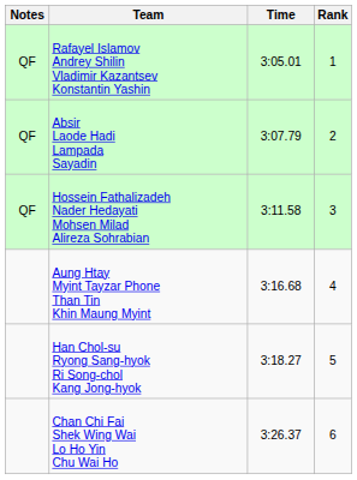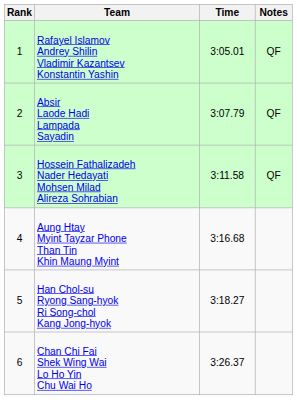 <table class=wikitable style="text-align:center">
 <tr>
-<th width=50>Notes</th>
+<th width=40>Rank</th>
 <th width=250>Team</th>
 <th width=80>Time</th>
-<th width=40>Rank</th>
+<th width=50>Notes</th>
 </tr>
 <tr bgcolor="ccffcc">
-<td>QF</td>
+<td>1</td>
 <td align=left><br><a href='#'>Rafayel Islamov</a><br><a href='#'>Andrey Shilin</a><br><a href='#'>Vladimir Kazantsev</a><br><a href='#'>Konstantin Yashin</a></td>
 <td>3:05.01</td>
-<td>1</td>
+<td>QF</td>
 </tr>
 <tr bgcolor="ccffcc">
-<td>QF</td>
+<td>2</td>
 <td align=left><br><a href='#'>Absir</a><br><a href='#'>Laode Hadi</a><br><a href='#'>Lampada</a><br><a href='#'>Sayadin</a></td>
 <td>3:07.79</td>
-<td>2</td>
+<td>QF</td>
 </tr>
 <tr bgcolor="ccffcc">
-<td>QF</td>
+<td>3</td>
 <td align=left><br><a href='#'>Hossein Fathalizadeh</a><br><a href='#'>Nader Hedayati</a><br><a href='#'>Mohsen Milad</a><br><a href='#'>Alireza Sohrabian</a></td>
 <td>3:11.58</td>
-<td>3</td>
+<td>QF</td>
 </tr>
 <tr>
-<td></td>
+<td>4</td>
 <td align=left><br><a href='#'>Aung Htay</a><br><a href='#'>Myint Tayzar Phone</a><br><a href='#'>Than Tin</a><br><a href='#'>Khin Maung Myint</a></td>
 <td>3:16.68</td>
-<td>4</td>
+<td></td>
 </tr>
 <tr>
-<td></td>
+<td>5</td>
 <td align=left><br><a href='#'>Han Chol-su</a><br><a href='#'>Ryong Sang-hyok</a><br><a href='#'>Ri Song-chol</a><br><a href='#'>Kang Jong-hyok</a></td>
 <td>3:18.27</td>
-<td>5</td>
+<td></td>
 </tr>
 <tr>
-<td></td>
+<td>6</td>
 <td align=left><br><a href='#'>Chan Chi Fai</a><br><a href='#'>Shek Wing Wai</a><br><a href='#'>Lo Ho Yin</a><br><a href='#'>Chu Wai Ho</a></td>
 <td>3:26.37</td>
-<td>6</td>
+<td></td>
 </tr>
 </table>
